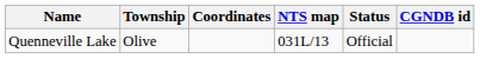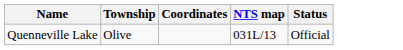 <table class="wikitable sortable">
 <tr>
 <th>Name</th>
 <th>Township</th>
 <th data-sort-type="number">Coordinates</th>
 <th><a href='#'>NTS</a> map</th>
 <th data-sort-type="number">Status</th>
-<th><a href='#'>CGNDB</a> id</th>
 </tr>
 <tr>
 <td>Quenneville Lake</td>
 <td>Olive</td>
 <td></td>
 <td>031L/13</td>
 <td>Official</td>
-<td></td>
 </tr>
 </table>
